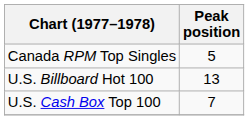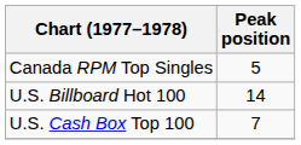 <table class="wikitable sortable">
 <tr>
 <th>Chart (1977–1978)</th>
 <th>Peak<br>position</th>
 </tr>
 <tr>
 <td>Canada <em>RPM</em> Top Singles</td>
 <td align="center">5</td>
 </tr>
 <tr>
 <td>U.S. <em>Billboard</em> Hot 100</td>
-<td align="center">13</td>
+<td align="center">14</td>
 </tr>
 <tr>
 <td>U.S. <a href='#'><em>Cash Box</em></a> Top 100</td>
 <td align="center">7</td>
 </tr>
 <tr>
 </tr>
 </table>
